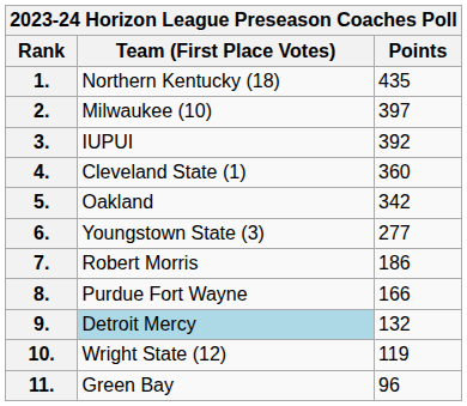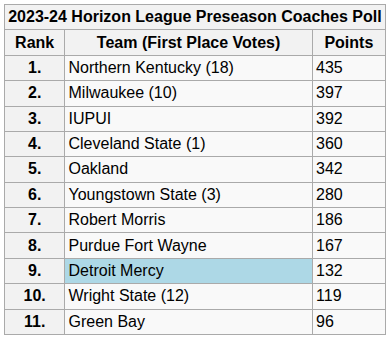 <table class="wikitable">
 <tr>
 <th colspan="3">2023-24 Horizon League Preseason Coaches Poll</th>
 </tr>
 <tr>
 <th>Rank</th>
 <th>Team (First Place Votes)</th>
 <th>Points</th>
 </tr>
 <tr>
 <th>1.</th>
 <td>Northern Kentucky (18)</td>
 <td>435</td>
 </tr>
 <tr>
 <th>2.</th>
 <td>Milwaukee (10)</td>
 <td>397</td>
 </tr>
 <tr>
 <th>3.</th>
 <td>IUPUI</td>
 <td>392</td>
 </tr>
 <tr>
 <th>4.</th>
 <td>Cleveland State (1)</td>
 <td>360</td>
 </tr>
 <tr>
 <th>5.</th>
 <td>Oakland</td>
 <td>342</td>
 </tr>
 <tr>
 <th>6.</th>
 <td>Youngstown State (3)</td>
-<td>277</td>
+<td>280</td>
 </tr>
 <tr>
 <th>7.</th>
 <td>Robert Morris</td>
 <td>186</td>
 </tr>
 <tr>
 <th>8.</th>
 <td>Purdue Fort Wayne</td>
-<td>166</td>
+<td>167</td>
 </tr>
 <tr>
 <th>9.</th>
 <td style="background: lightblue;">Detroit Mercy</td>
 <td>132</td>
 </tr>
 <tr>
 <th>10.</th>
 <td>Wright State (12)</td>
 <td>119</td>
 </tr>
 <tr>
 <th>11.</th>
 <td>Green Bay</td>
 <td>96</td>
 </tr>
 </table>
